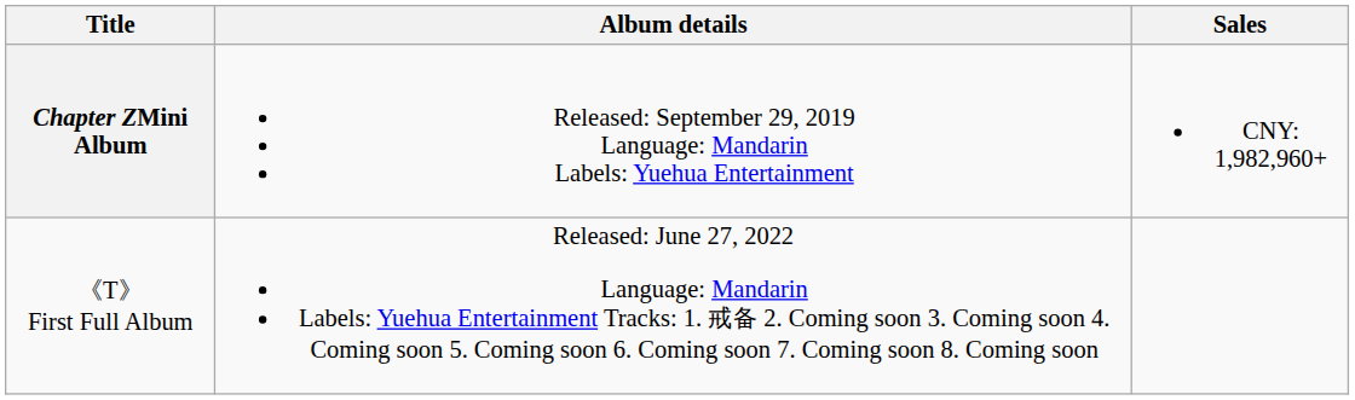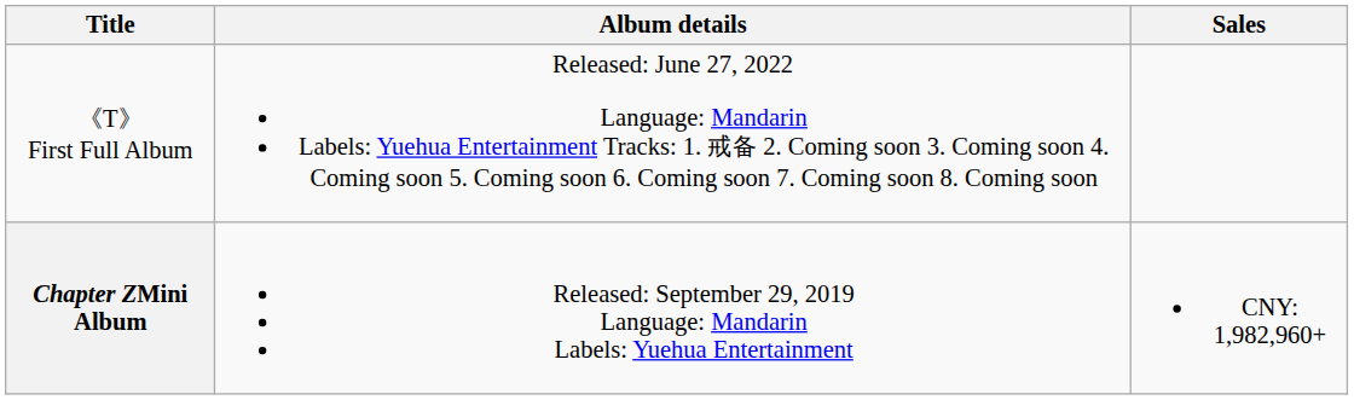 <table class="wikitable plainrowheaders" style="text-align:center;">
 <tr>
 <th scope="col" style="width:8em;">Title</th>
 <th scope="col">Album details</th>
 <th scope="col">Sales</th>
 </tr>
 <tr>
+<td>《T》 <br>First Full Album</td>
+<td>Released:  June 27, 2022<br><ul><li>Language: <a href='#'>Mandarin</a></li><li>Labels: <a href='#'>Yuehua Entertainment</a> Tracks:  1. 戒备 2. Coming soon 3. Coming soon 4. Coming soon 5. Coming soon 6. Coming soon 7. Coming soon 8. Coming soon</li></ul></td>
+<td></td>
+</tr>
+<tr>
 <th scope="row"><em>Chapter Z</em>Mini Album</th>
 <td><br><ul><li>Released: September 29, 2019</li><li>Language: <a href='#'>Mandarin</a></li><li>Labels: <a href='#'>Yuehua Entertainment</a></li></ul></td>
 <td><br><ul><li>CNY: 1,982,960+</li></ul></td>
 </tr>
-<tr>
-<td>《T》 <br>First Full Album</td>
-<td>Released:  June 27, 2022<br><ul><li>Language: <a href='#'>Mandarin</a></li><li>Labels: <a href='#'>Yuehua Entertainment</a> Tracks:  1. 戒备 2. Coming soon 3. Coming soon 4. Coming soon 5. Coming soon 6. Coming soon 7. Coming soon 8. Coming soon</li></ul></td>
-<td></td>
-</tr>
 </table>
